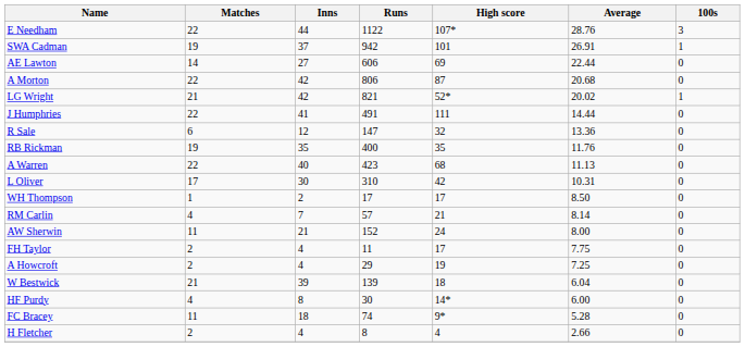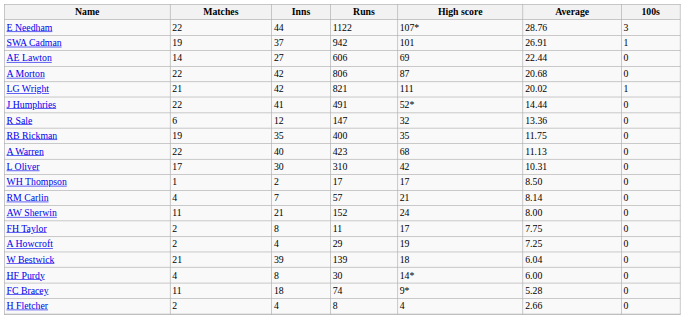 <table class="wikitable sortable" width="70%">
 <tr bgcolor="#efefef">
 <th>Name</th>
 <th>Matches</th>
 <th>Inns</th>
 <th>Runs</th>
 <th>High score</th>
 <th>Average</th>
 <th>100s</th>
 </tr>
 <tr>
 <td><a href='#'>E Needham</a></td>
 <td>22</td>
 <td>44</td>
 <td>1122</td>
 <td>107*</td>
 <td>28.76</td>
 <td>3</td>
 </tr>
 <tr>
 <td><a href='#'>SWA Cadman</a></td>
 <td>19</td>
 <td>37</td>
 <td>942</td>
 <td>101</td>
 <td>26.91</td>
 <td>1</td>
 </tr>
 <tr>
 <td><a href='#'>AE Lawton</a></td>
 <td>14</td>
 <td>27</td>
 <td>606</td>
 <td>69</td>
 <td>22.44</td>
 <td>0</td>
 </tr>
 <tr>
 <td><a href='#'>A Morton</a></td>
 <td>22</td>
 <td>42</td>
 <td>806</td>
 <td>87</td>
 <td>20.68</td>
 <td>0</td>
 </tr>
 <tr>
 <td><a href='#'>LG Wright</a></td>
 <td>21</td>
 <td>42</td>
 <td>821</td>
-<td>52*</td>
+<td>111</td>
 <td>20.02</td>
 <td>1</td>
 </tr>
 <tr>
 <td><a href='#'>J Humphries</a></td>
 <td>22</td>
 <td>41</td>
 <td>491</td>
-<td>111</td>
+<td>52*</td>
 <td>14.44</td>
 <td>0</td>
 </tr>
 <tr>
 <td><a href='#'>R Sale</a></td>
 <td>6</td>
 <td>12</td>
 <td>147</td>
 <td>32</td>
 <td>13.36</td>
 <td>0</td>
 </tr>
 <tr>
 <td><a href='#'>RB Rickman</a></td>
 <td>19</td>
 <td>35</td>
 <td>400</td>
 <td>35</td>
-<td>11.76</td>
+<td>11.75</td>
 <td>0</td>
 </tr>
 <tr>
 <td><a href='#'>A Warren</a></td>
 <td>22</td>
 <td>40</td>
 <td>423</td>
 <td>68</td>
 <td>11.13</td>
 <td>0</td>
 </tr>
 <tr>
 <td><a href='#'>L Oliver</a></td>
 <td>17</td>
 <td>30</td>
 <td>310</td>
 <td>42</td>
 <td>10.31</td>
 <td>0</td>
 </tr>
 <tr>
 <td><a href='#'>WH Thompson</a></td>
 <td>1</td>
 <td>2</td>
 <td>17</td>
 <td>17</td>
 <td>8.50</td>
 <td>0</td>
 </tr>
 <tr>
 <td><a href='#'>RM Carlin</a></td>
 <td>4</td>
 <td>7</td>
 <td>57</td>
 <td>21</td>
 <td>8.14</td>
 <td>0</td>
 </tr>
 <tr>
 <td><a href='#'>AW Sherwin</a></td>
 <td>11</td>
 <td>21</td>
 <td>152</td>
 <td>24</td>
 <td>8.00</td>
 <td>0</td>
 </tr>
 <tr>
 <td><a href='#'>FH Taylor</a></td>
 <td>2</td>
-<td>4</td>
+<td>8</td>
 <td>11</td>
 <td>17</td>
 <td>7.75</td>
 <td>0</td>
 </tr>
 <tr>
 <td><a href='#'>A Howcroft</a></td>
 <td>2</td>
 <td>4</td>
 <td>29</td>
 <td>19</td>
 <td>7.25</td>
 <td>0</td>
 </tr>
 <tr>
 <td><a href='#'>W Bestwick</a></td>
 <td>21</td>
 <td>39</td>
 <td>139</td>
 <td>18</td>
 <td>6.04</td>
 <td>0</td>
 </tr>
 <tr>
 <td><a href='#'>HF Purdy</a></td>
 <td>4</td>
 <td>8</td>
 <td>30</td>
 <td>14*</td>
 <td>6.00</td>
 <td>0</td>
 </tr>
 <tr>
 <td><a href='#'>FC Bracey</a></td>
 <td>11</td>
 <td>18</td>
 <td>74</td>
 <td>9*</td>
 <td>5.28</td>
 <td>0</td>
 </tr>
 <tr>
 <td><a href='#'>H Fletcher</a></td>
 <td>2</td>
 <td>4</td>
 <td>8</td>
 <td>4</td>
 <td>2.66</td>
 <td>0</td>
 </tr>
 <tr>
 </tr>
 </table>
